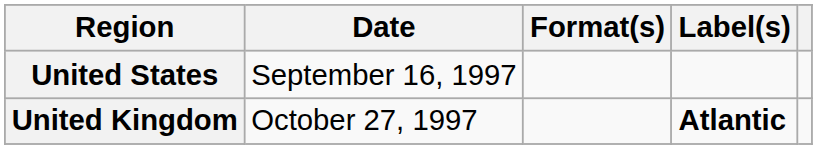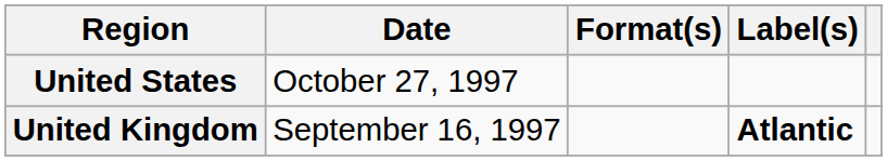 <table class="wikitable sortable plainrowheaders">
 <tr>
 <th scope="col">Region</th>
 <th scope="col">Date</th>
 <th scope="col">Format(s)</th>
 <th scope="col">Label(s)</th>
 <th scope="col"></th>
 </tr>
 <tr>
 <th scope="row">United States</th>
-<td>September 16, 1997</td>
+<td>October 27, 1997</td>
 <td></td>
 <td></td>
 <td></td>
 </tr>
 <tr>
 <th scope="row">United Kingdom</th>
-<td>October 27, 1997</td>
+<td>September 16, 1997</td>
 <td></td>
 <td><strong>Atlantic</strong></td>
 <td></td>
 </tr>
 </table>
